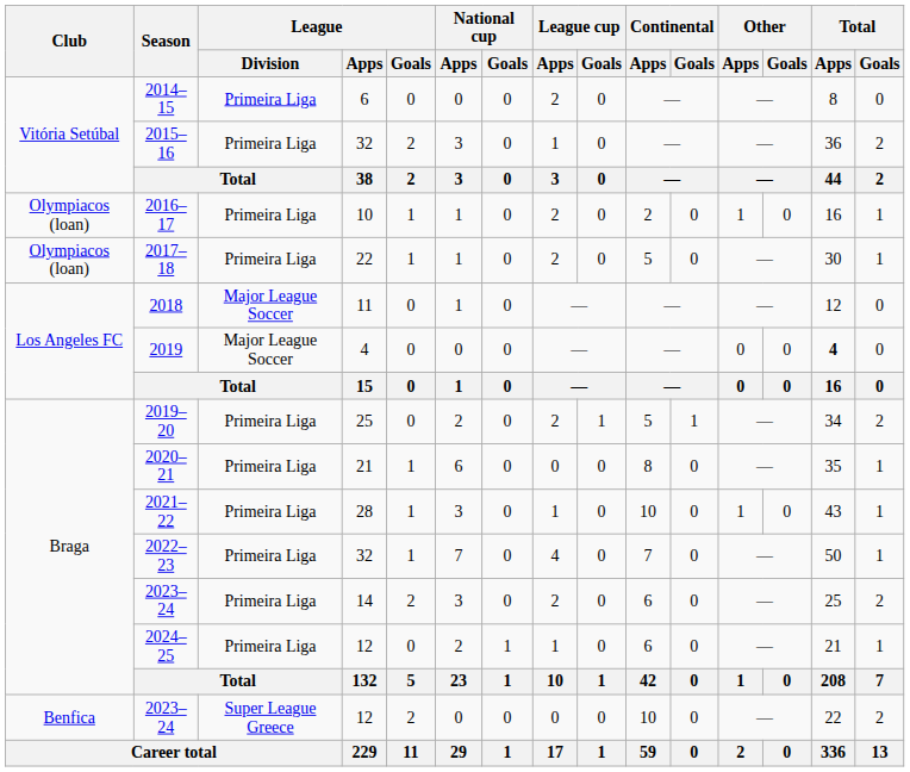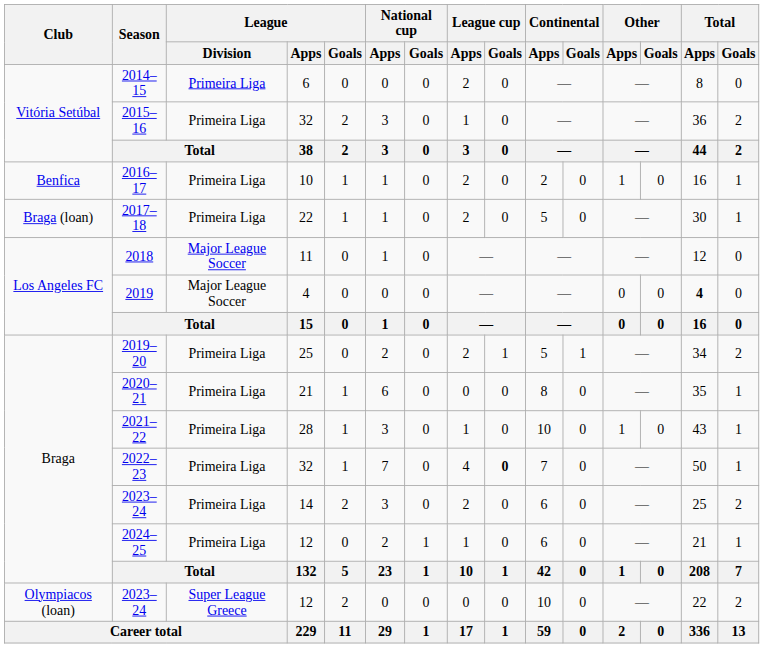 <table class="wikitable" style="text-align: center;">
 <tr>
 <th rowspan="2">Club</th>
 <th rowspan="2">Season</th>
 <th colspan="3">League</th>
 <th colspan="2">National cup</th>
 <th colspan="2">League cup</th>
 <th colspan="2">Continental</th>
 <th colspan="2">Other</th>
 <th colspan="2">Total</th>
 </tr>
 <tr>
 <th>Division</th>
 <th>Apps</th>
 <th>Goals</th>
 <th>Apps</th>
 <th>Goals</th>
 <th>Apps</th>
 <th>Goals</th>
 <th>Apps</th>
 <th>Goals</th>
 <th>Apps</th>
 <th>Goals</th>
 <th>Apps</th>
 <th>Goals</th>
 </tr>
 <tr>
 <td rowspan="3"><a href='#'>Vitória Setúbal</a></td>
 <td><a href='#'>2014–15</a></td>
 <td><a href='#'>Primeira Liga</a></td>
 <td>6</td>
 <td>0</td>
 <td>0</td>
 <td>0</td>
 <td>2</td>
 <td>0</td>
 <td colspan="2">—</td>
 <td colspan="2">—</td>
 <td>8</td>
 <td>0</td>
 </tr>
 <tr>
 <td><a href='#'>2015–16</a></td>
 <td>Primeira Liga</td>
 <td>32</td>
 <td>2</td>
 <td>3</td>
 <td>0</td>
 <td>1</td>
 <td>0</td>
 <td colspan="2">—</td>
 <td colspan="2">—</td>
 <td>36</td>
 <td>2</td>
 </tr>
 <tr>
 <th colspan="2">Total</th>
 <th>38</th>
 <th>2</th>
 <th>3</th>
 <th>0</th>
 <th>3</th>
 <th>0</th>
 <th colspan="2">—</th>
 <th colspan="2">—</th>
 <th>44</th>
 <th>2</th>
 </tr>
 <tr>
-<td><a href='#'>Olympiacos</a> (loan)</td>
+<td><a href='#'>Benfica</a></td>
 <td><a href='#'>2016–17</a></td>
 <td>Primeira Liga</td>
 <td>10</td>
 <td>1</td>
 <td>1</td>
 <td>0</td>
 <td>2</td>
 <td>0</td>
 <td>2</td>
 <td>0</td>
 <td>1</td>
 <td>0</td>
 <td>16</td>
 <td>1</td>
 </tr>
 <tr>
-<td><a href='#'>Olympiacos</a> (loan)</td>
+<td><a href='#'>Braga</a> (loan)</td>
 <td><a href='#'>2017–18</a></td>
 <td>Primeira Liga</td>
 <td>22</td>
 <td>1</td>
 <td>1</td>
 <td>0</td>
 <td>2</td>
 <td>0</td>
 <td>5</td>
 <td>0</td>
 <td colspan="2">—</td>
 <td>30</td>
 <td>1</td>
 </tr>
 <tr>
 <td rowspan="3"><a href='#'>Los Angeles FC</a></td>
 <td><a href='#'>2018</a></td>
 <td><a href='#'>Major League Soccer</a></td>
 <td>11</td>
 <td>0</td>
 <td>1</td>
 <td>0</td>
 <td colspan="2">—</td>
 <td colspan="2">—</td>
 <td colspan="2">—</td>
 <td>12</td>
 <td>0</td>
 </tr>
 <tr>
 <td><a href='#'>2019</a></td>
 <td>Major League Soccer</td>
 <td>4</td>
 <td>0</td>
 <td>0</td>
 <td>0</td>
 <td colspan="2">—</td>
 <td colspan="2">—</td>
 <td>0</td>
 <td>0</td>
 <td><strong>4</strong></td>
 <td>0</td>
 </tr>
 <tr>
 <th colspan="2">Total</th>
 <th>15</th>
 <th>0</th>
 <th>1</th>
 <th>0</th>
 <th colspan="2">—</th>
 <th colspan="2">—</th>
 <th>0</th>
 <th>0</th>
 <th>16</th>
 <th>0</th>
 </tr>
 <tr>
 <td rowspan="7">Braga</td>
 <td><a href='#'>2019–20</a></td>
 <td>Primeira Liga</td>
 <td>25</td>
 <td>0</td>
 <td>2</td>
 <td>0</td>
 <td>2</td>
 <td>1</td>
 <td>5</td>
 <td>1</td>
 <td colspan="2">—</td>
 <td>34</td>
 <td>2</td>
 </tr>
 <tr>
 <td><a href='#'>2020–21</a></td>
 <td>Primeira Liga</td>
 <td>21</td>
 <td>1</td>
 <td>6</td>
 <td>0</td>
 <td>0</td>
 <td>0</td>
 <td>8</td>
 <td>0</td>
 <td colspan="2">—</td>
 <td>35</td>
 <td>1</td>
 </tr>
 <tr>
 <td><a href='#'>2021–22</a></td>
 <td>Primeira Liga</td>
 <td>28</td>
 <td>1</td>
 <td>3</td>
 <td>0</td>
 <td>1</td>
 <td>0</td>
 <td>10</td>
 <td>0</td>
 <td>1</td>
 <td>0</td>
 <td>43</td>
 <td>1</td>
 </tr>
 <tr>
 <td><a href='#'>2022–23</a></td>
 <td>Primeira Liga</td>
 <td>32</td>
 <td>1</td>
 <td>7</td>
 <td>0</td>
 <td>4</td>
-<td>0</td>
+<td><strong>0</strong></td>
 <td>7</td>
 <td>0</td>
 <td colspan="2">—</td>
 <td>50</td>
 <td>1</td>
 </tr>
 <tr>
 <td><a href='#'>2023–24</a></td>
 <td>Primeira Liga</td>
 <td>14</td>
 <td>2</td>
 <td>3</td>
 <td>0</td>
 <td>2</td>
 <td>0</td>
 <td>6</td>
 <td>0</td>
 <td colspan="2">—</td>
 <td>25</td>
 <td>2</td>
 </tr>
 <tr>
 <td><a href='#'>2024–25</a></td>
 <td>Primeira Liga</td>
 <td>12</td>
 <td>0</td>
 <td>2</td>
 <td>1</td>
 <td>1</td>
 <td>0</td>
 <td>6</td>
 <td>0</td>
 <td colspan="2">—</td>
 <td>21</td>
 <td>1</td>
 </tr>
 <tr>
 <th colspan="2">Total</th>
 <th>132</th>
 <th>5</th>
 <th>23</th>
 <th>1</th>
 <th>10</th>
 <th>1</th>
 <th>42</th>
 <th>0</th>
 <th>1</th>
 <th>0</th>
 <th>208</th>
 <th>7</th>
 </tr>
 <tr>
-<td><a href='#'>Benfica</a></td>
+<td><a href='#'>Olympiacos</a> (loan)</td>
 <td><a href='#'>2023–24</a></td>
 <td><a href='#'>Super League Greece</a></td>
 <td>12</td>
 <td>2</td>
 <td>0</td>
 <td>0</td>
 <td>0</td>
 <td>0</td>
 <td>10</td>
 <td>0</td>
 <td colspan="2">—</td>
 <td>22</td>
 <td>2</td>
 </tr>
 <tr>
 <th colspan="3">Career total</th>
 <th>229</th>
 <th>11</th>
 <th>29</th>
 <th>1</th>
 <th>17</th>
 <th>1</th>
 <th>59</th>
 <th>0</th>
 <th>2</th>
 <th>0</th>
 <th>336</th>
 <th>13</th>
 </tr>
 </table>
